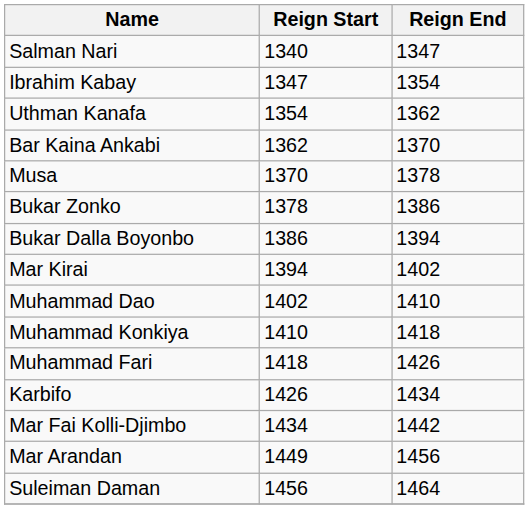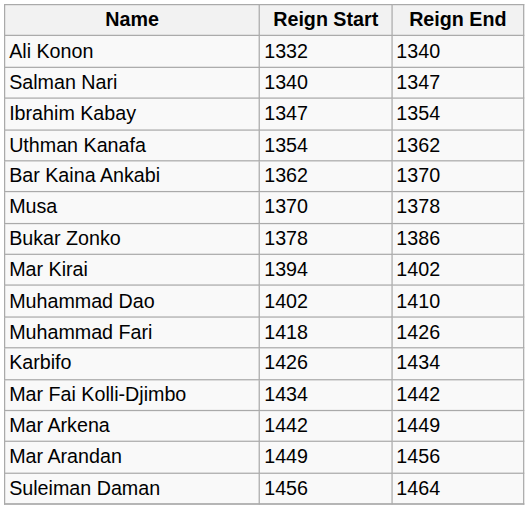 <table class="wikitable">
 <tr>
 <th width="200pt">Name</th>
 <th width="100pt">Reign Start</th>
 <th width="100pt">Reign End</th>
+</tr>
+<tr>
+<td>Ali Konon</td>
+<td>1332</td>
+<td>1340</td>
 </tr>
 <tr>
 <td>Salman Nari</td>
 <td>1340</td>
 <td>1347</td>
 </tr>
 <tr>
 <td>Ibrahim Kabay</td>
 <td>1347</td>
 <td>1354</td>
 </tr>
 <tr>
 <td>Uthman Kanafa</td>
 <td>1354</td>
 <td>1362</td>
 </tr>
 <tr>
 <td>Bar Kaina Ankabi</td>
 <td>1362</td>
 <td>1370</td>
 </tr>
 <tr>
 <td>Musa</td>
 <td>1370</td>
 <td>1378</td>
 </tr>
 <tr>
 <td>Bukar Zonko</td>
 <td>1378</td>
 <td>1386</td>
 </tr>
 <tr>
-<td>Bukar Dalla Boyonbo</td>
-<td>1386</td>
-<td>1394</td>
-</tr>
-<tr>
 <td>Mar Kirai</td>
 <td>1394</td>
 <td>1402</td>
 </tr>
 <tr>
 <td>Muhammad Dao</td>
 <td>1402</td>
 <td>1410</td>
-</tr>
-<tr>
-<td>Muhammad Konkiya</td>
-<td>1410</td>
-<td>1418</td>
 </tr>
 <tr>
 <td>Muhammad Fari</td>
 <td>1418</td>
 <td>1426</td>
 </tr>
 <tr>
 <td>Karbifo</td>
 <td>1426</td>
 <td>1434</td>
 </tr>
 <tr>
 <td>Mar Fai Kolli-Djimbo</td>
 <td>1434</td>
 <td>1442</td>
 </tr>
 <tr>
+<td>Mar Arkena</td>
+<td>1442</td>
+<td>1449</td>
+</tr>
+<tr>
 <td>Mar Arandan</td>
 <td>1449</td>
 <td>1456</td>
 </tr>
 <tr>
 <td>Suleiman Daman</td>
 <td>1456</td>
 <td>1464</td>
 </tr>
 <tr>
 </tr>
 </table>
